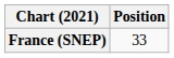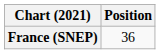 <table class="wikitable plainrowheaders" style="text-align:center">
 <tr>
 <th scope="col">Chart (2021)</th>
 <th scope="col">Position</th>
 </tr>
 <tr>
 <th scope="row">France (SNEP)</th>
-<td>33</td>
+<td>36</td>
 </tr>
 </table>
